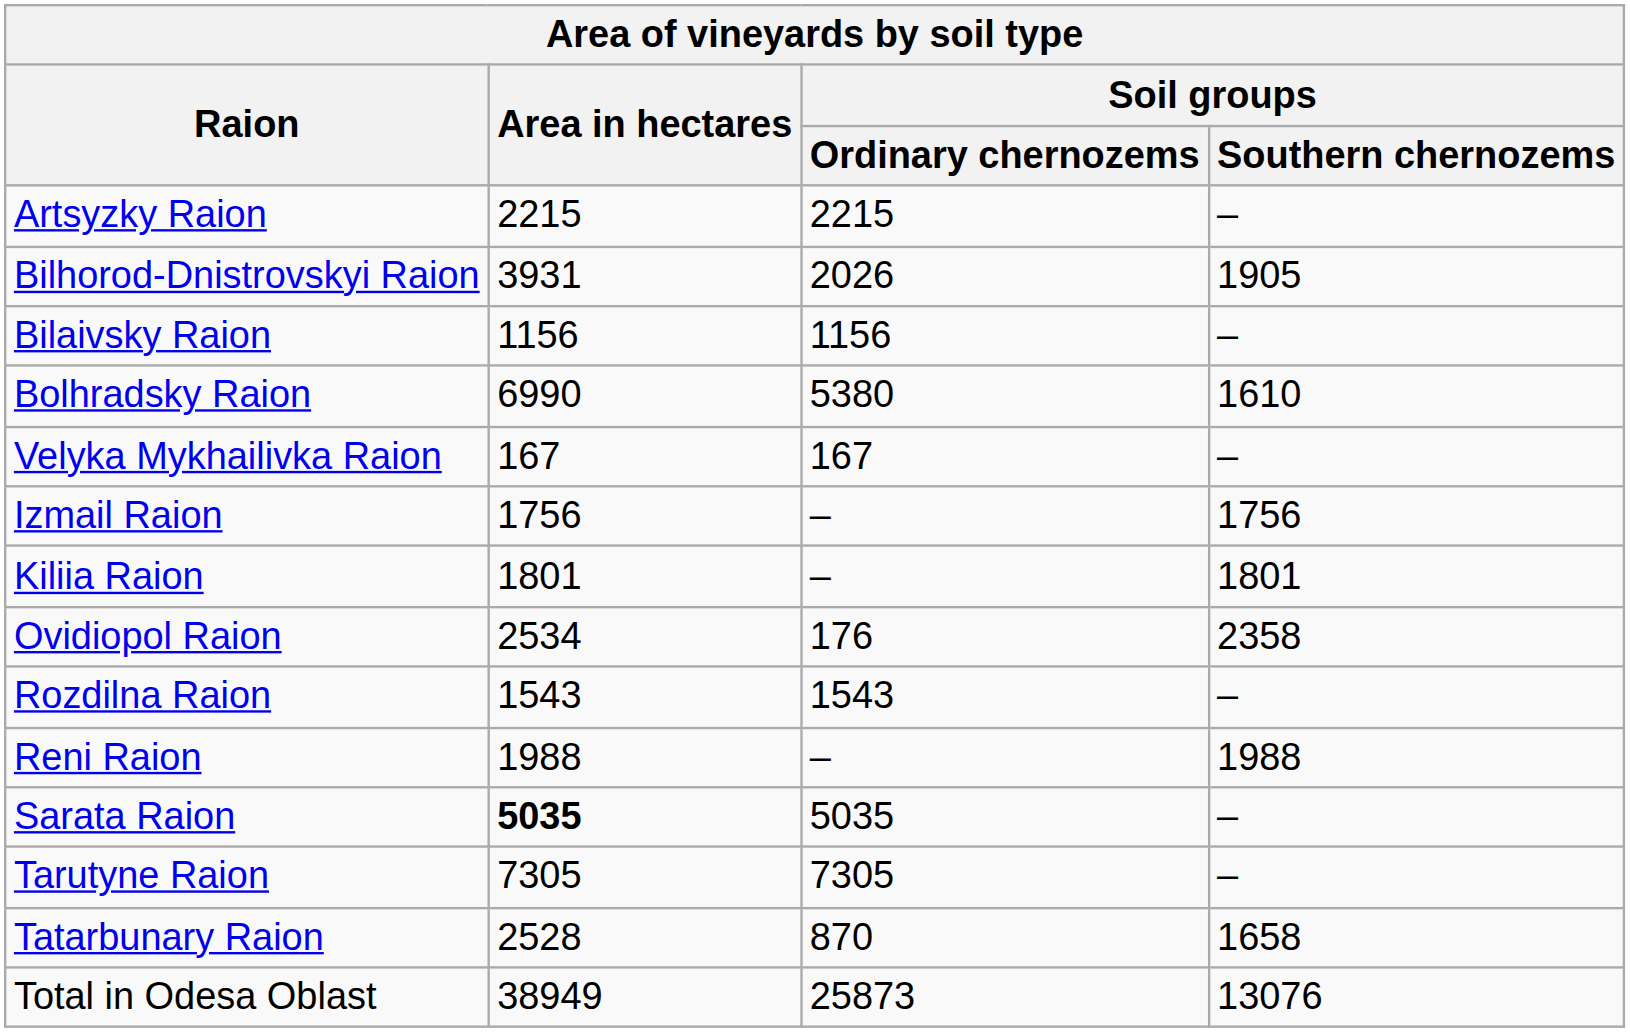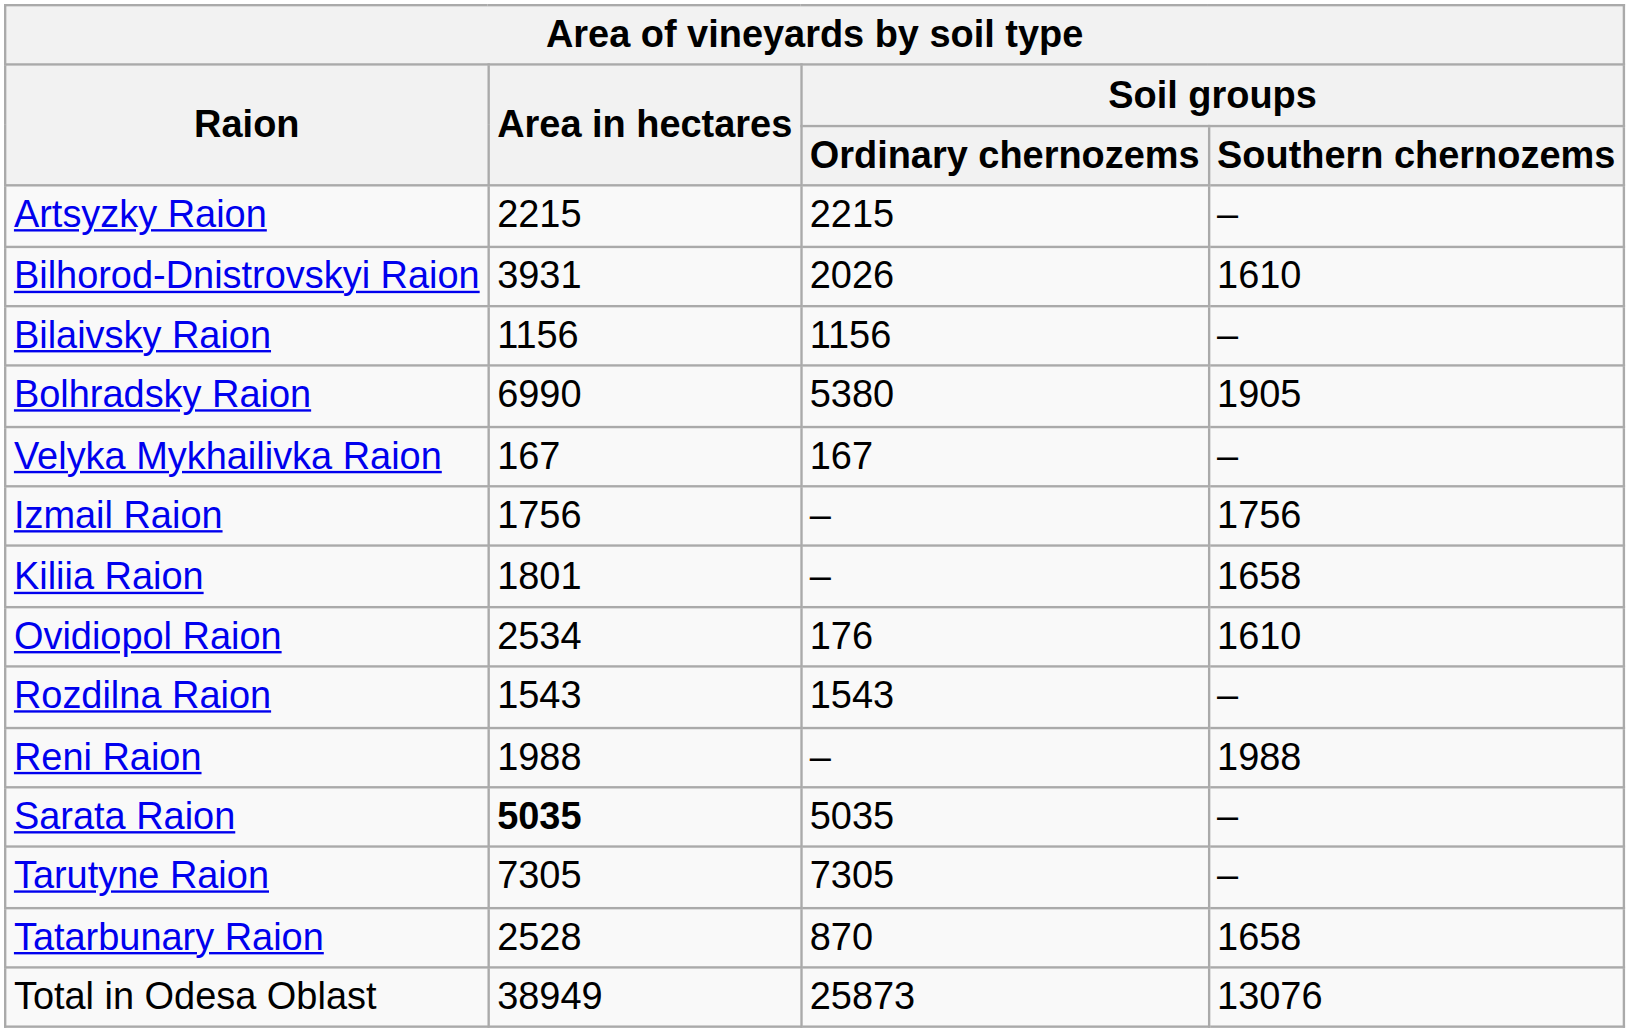 <table class="wikitable mw-collapsible">
 <tr>
 <th colspan="4">Area of vineyards by soil type</th>
 </tr>
 <tr>
 <th rowspan="2">Raion</th>
 <th rowspan="2">Area in hectares</th>
 <th colspan="2">Soil groups</th>
 </tr>
 <tr>
 <th>Ordinary chernozems</th>
 <th>Southern chernozems</th>
 </tr>
 <tr>
 <td><a href='#'>Artsyzky Raion</a></td>
 <td>2215</td>
 <td>2215</td>
 <td>–</td>
 </tr>
 <tr>
 <td><a href='#'>Bilhorod-Dnistrovskyi Raion</a></td>
 <td>3931</td>
 <td>2026</td>
-<td>1905</td>
+<td>1610</td>
 </tr>
 <tr>
 <td><a href='#'>Bilaivsky Raion</a></td>
 <td>1156</td>
 <td>1156</td>
 <td>–</td>
 </tr>
 <tr>
 <td><a href='#'>Bolhradsky Raion</a></td>
 <td>6990</td>
 <td>5380</td>
-<td>1610</td>
+<td>1905</td>
 </tr>
 <tr>
 <td><a href='#'>Velyka Mykhailivka Raion</a></td>
 <td>167</td>
 <td>167</td>
 <td>–</td>
 </tr>
 <tr>
 <td><a href='#'>Izmail Raion</a></td>
 <td>1756</td>
 <td>–</td>
 <td>1756</td>
 </tr>
 <tr>
 <td><a href='#'>Kiliia Raion</a></td>
 <td>1801</td>
 <td>–</td>
-<td>1801</td>
+<td>1658</td>
 </tr>
 <tr>
 <td><a href='#'>Ovidiopol Raion</a></td>
 <td>2534</td>
 <td>176</td>
-<td>2358</td>
+<td>1610</td>
 </tr>
 <tr>
 <td><a href='#'>Rozdilna Raion</a></td>
 <td>1543</td>
 <td>1543</td>
 <td>–</td>
 </tr>
 <tr>
 <td><a href='#'>Reni Raion</a></td>
 <td>1988</td>
 <td>–</td>
 <td>1988</td>
 </tr>
 <tr>
 <td><a href='#'>Sarata Raion</a></td>
 <td><strong>5035</strong></td>
 <td>5035</td>
 <td>–</td>
 </tr>
 <tr>
 <td><a href='#'>Tarutyne Raion</a></td>
 <td>7305</td>
 <td>7305</td>
 <td>–</td>
 </tr>
 <tr>
 <td><a href='#'>Tatarbunary Raion</a></td>
 <td>2528</td>
 <td>870</td>
 <td>1658</td>
 </tr>
 <tr>
 <td>Total in Odesa Oblast</td>
 <td>38949</td>
 <td>25873</td>
 <td>13076</td>
 </tr>
 </table>
